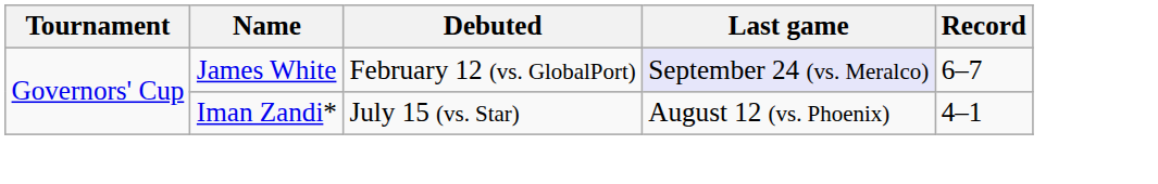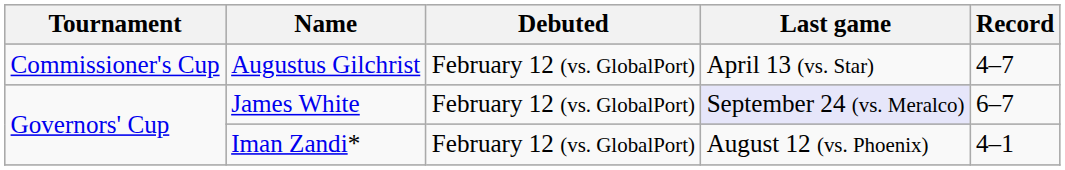 <table class="wikitable">
 <tr>
 <th>Tournament</th>
 <th>Name</th>
 <th>Debuted</th>
 <th>Last game</th>
 <th>Record</th>
+</tr>
+<tr>
+<td><a href='#'>Commissioner's Cup</a></td>
+<td><a href='#'>Augustus Gilchrist</a></td>
+<td>February 12 <small>(vs. GlobalPort)</small></td>
+<td>April 13 <small>(vs. Star)</small></td>
+<td>4–7</td>
 </tr>
 <tr>
 <td rowspan=2><a href='#'>Governors' Cup</a></td>
 <td> <a href='#'>James White</a></td>
 <td>February 12 <small>(vs. GlobalPort)</small></td>
 <td style="background: lavender;">September 24 <small>(vs. Meralco)</small></td>
 <td>6–7</td>
 </tr>
 <tr>
 <td> <a href='#'>Iman Zandi</a>*</td>
-<td>July 15 <small>(vs. Star)</small></td>
+<td>February 12 <small>(vs. GlobalPort)</small></td>
 <td>August 12 <small>(vs. Phoenix)</small></td>
 <td>4–1</td>
 </tr>
 </table>
